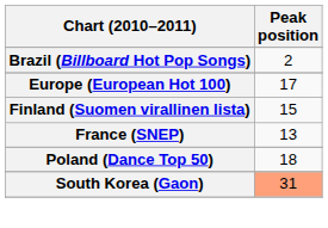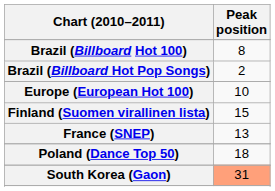 <table class="wikitable plainrowheaders sortable" style="text-align:center">
 <tr>
 <th scope="col">Chart (2010–2011)</th>
 <th scope="col">Peak<br>position</th>
 </tr>
 <tr>
 </tr>
 <tr>
 </tr>
 <tr>
 </tr>
 <tr>
+</tr>
+<tr>
+<th scope="row">Brazil (<em><a href='#'>Billboard</a></em> <a href='#'>Hot 100</a>)</th>
+<td>8</td>
 </tr>
 <tr>
 <th scope="row">Brazil (<a href='#'><em>Billboard</em> Hot Pop Songs</a>)</th>
 <td>2</td>
 </tr>
 <tr>
 </tr>
 <tr>
 </tr>
 <tr>
 </tr>
 <tr>
 </tr>
 <tr>
 <th scope="row">Europe (<a href='#'>European Hot 100</a>)</th>
-<td>17</td>
+<td>10</td>
 </tr>
 <tr>
 <th scope="row">Finland (<a href='#'>Suomen virallinen lista</a>)</th>
 <td>15</td>
 </tr>
 <tr>
 <th scope="row">France (<a href='#'>SNEP</a>)</th>
 <td>13</td>
 </tr>
 <tr>
 </tr>
 <tr>
 </tr>
 <tr>
 </tr>
 <tr>
 </tr>
 <tr>
 </tr>
 <tr>
 <th scope="row">Poland (<a href='#'>Dance Top 50</a>)</th>
 <td>18</td>
 </tr>
 <tr>
 </tr>
 <tr>
 </tr>
 <tr>
 </tr>
 <tr>
 <th scope="row">South Korea (<a href='#'>Gaon</a>)</th>
 <td style="background: lightsalmon;">31</td>
 </tr>
 <tr>
 </tr>
 <tr>
 </tr>
 <tr>
 </tr>
 <tr>
 </tr>
 <tr>
 </tr>
 <tr>
 </tr>
 <tr>
 </tr>
 <tr>
 </tr>
 <tr>
 </tr>
 <tr>
 </tr>
 </table>
